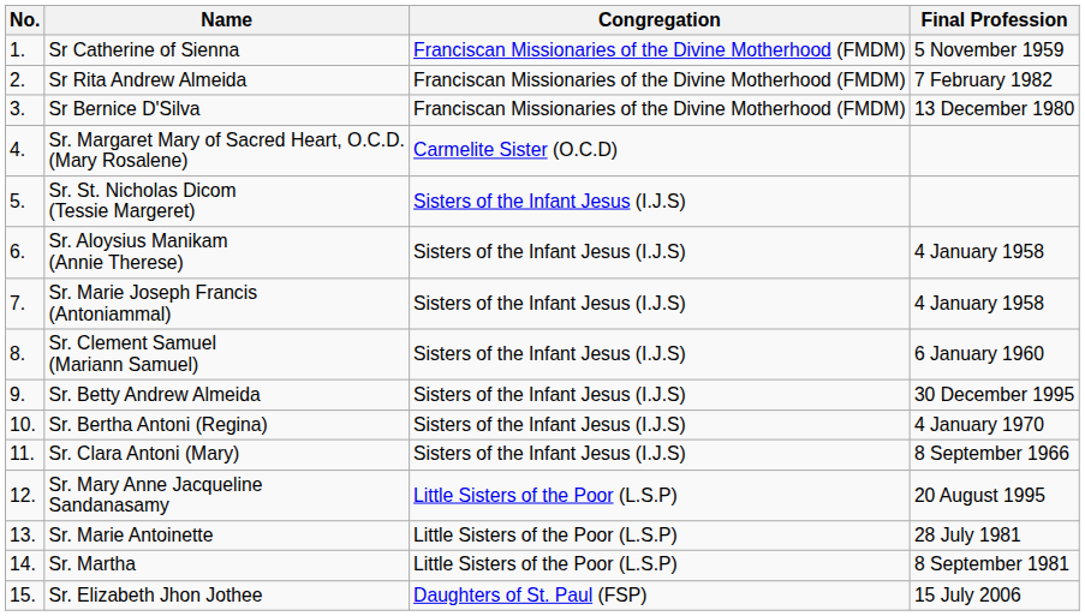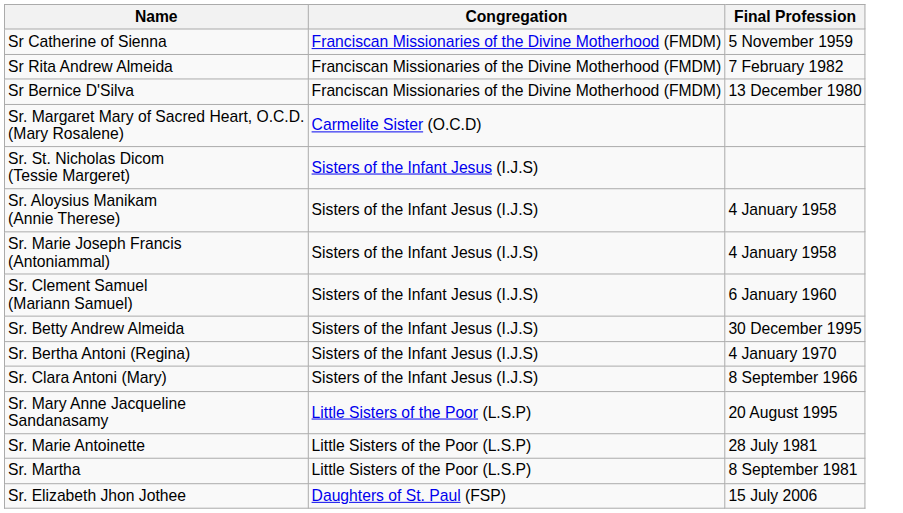 <table class="wikitable">
 <tr>
-<th>No.</th>
 <th>Name</th>
 <th>Congregation</th>
 <th>Final Profession</th>
 </tr>
 <tr>
-<td>1.</td>
 <td>Sr Catherine of Sienna</td>
 <td><a href='#'>Franciscan Missionaries of the Divine Motherhood</a> (FMDM)</td>
 <td>5 November 1959</td>
 </tr>
 <tr>
-<td>2.</td>
 <td>Sr Rita Andrew Almeida</td>
 <td>Franciscan Missionaries of the Divine Motherhood (FMDM)</td>
 <td>7 February 1982</td>
 </tr>
 <tr>
-<td>3.</td>
 <td>Sr Bernice D'Silva</td>
 <td>Franciscan Missionaries of the Divine Motherhood (FMDM)</td>
 <td>13 December 1980</td>
 </tr>
 <tr>
-<td>4.</td>
 <td>Sr. Margaret Mary of Sacred Heart, O.C.D.<br>(Mary Rosalene)</td>
 <td><a href='#'>Carmelite Sister</a> (O.C.D)</td>
 <td></td>
 </tr>
 <tr>
-<td>5.</td>
 <td>Sr. St. Nicholas Dicom<br>(Tessie Margeret)</td>
 <td><a href='#'>Sisters of the Infant Jesus</a> (I.J.S)</td>
 <td></td>
 </tr>
 <tr>
-<td>6.</td>
 <td>Sr. Aloysius Manikam<br>(Annie Therese)</td>
 <td>Sisters of the Infant Jesus (I.J.S)</td>
 <td>4 January 1958</td>
 </tr>
 <tr>
-<td>7.</td>
 <td>Sr. Marie Joseph Francis<br>(Antoniammal)</td>
 <td>Sisters of the Infant Jesus (I.J.S)</td>
 <td>4 January 1958</td>
 </tr>
 <tr>
-<td>8.</td>
 <td>Sr. Clement Samuel<br>(Mariann Samuel)</td>
 <td>Sisters of the Infant Jesus (I.J.S)</td>
 <td>6 January 1960</td>
 </tr>
 <tr>
-<td>9.</td>
 <td>Sr. Betty Andrew Almeida</td>
 <td>Sisters of the Infant Jesus (I.J.S)</td>
 <td>30 December 1995</td>
 </tr>
 <tr>
-<td>10.</td>
 <td>Sr. Bertha Antoni (Regina)</td>
 <td>Sisters of the Infant Jesus (I.J.S)</td>
 <td>4 January 1970</td>
 </tr>
 <tr>
-<td>11.</td>
 <td>Sr. Clara Antoni (Mary)</td>
 <td>Sisters of the Infant Jesus (I.J.S)</td>
 <td>8 September 1966</td>
 </tr>
 <tr>
-<td>12.</td>
 <td>Sr. Mary Anne Jacqueline<br>Sandanasamy</td>
 <td><a href='#'>Little Sisters of the Poor</a> (L.S.P)</td>
 <td>20 August 1995</td>
 </tr>
 <tr>
-<td>13.</td>
 <td>Sr. Marie Antoinette</td>
 <td>Little Sisters of the Poor (L.S.P)</td>
 <td>28 July 1981</td>
 </tr>
 <tr>
-<td>14.</td>
 <td>Sr. Martha</td>
 <td>Little Sisters of the Poor (L.S.P)</td>
 <td>8 September 1981</td>
 </tr>
 <tr>
-<td>15.</td>
 <td>Sr. Elizabeth Jhon Jothee</td>
 <td><a href='#'>Daughters of St. Paul</a> (FSP)</td>
 <td>15 July 2006</td>
 </tr>
 </table>
